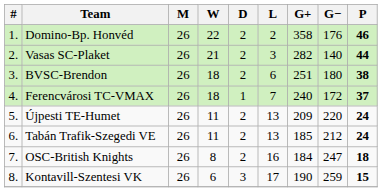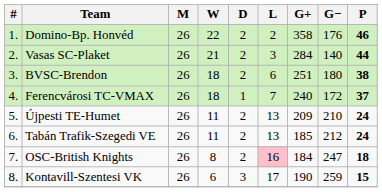 <table class="wikitable" style="text-align: center;">
 <tr>
 <th width="15">#</th>
 <th width="175">Team</th>
 <th width="30">M</th>
 <th width="30">W</th>
 <th width="30">D</th>
 <th width="30">L</th>
 <th width="30">G+</th>
 <th width="30">G−</th>
 <th width="30">P</th>
 </tr>
 <tr style="background: #D0F0C0;">
 <td>1.</td>
 <td align="left">Domino-Bp. Honvéd</td>
 <td>26</td>
 <td>22</td>
 <td>2</td>
 <td>2</td>
 <td>358</td>
 <td>176</td>
 <td><strong>46</strong></td>
 </tr>
 <tr style="background: #D0F0C0;">
 <td>2.</td>
 <td align="left">Vasas SC-Plaket</td>
 <td>26</td>
 <td>21</td>
 <td>2</td>
 <td>3</td>
-<td>282</td>
+<td>284</td>
 <td>140</td>
 <td><strong>44</strong></td>
 </tr>
 <tr style="background: #D0F0C0;">
 <td>3.</td>
 <td align="left">BVSC-Brendon</td>
 <td>26</td>
 <td>18</td>
 <td>2</td>
 <td>6</td>
 <td>251</td>
 <td>180</td>
 <td><strong>38</strong></td>
 </tr>
 <tr style="background: #D0F0C0;">
 <td>4.</td>
 <td align="left">Ferencvárosi TC-VMAX</td>
 <td>26</td>
 <td>18</td>
 <td>1</td>
 <td>7</td>
 <td>240</td>
 <td>172</td>
 <td><strong>37</strong></td>
 </tr>
 <tr>
 <td>5.</td>
 <td align="left">Újpesti TE-Humet</td>
 <td>26</td>
 <td>11</td>
 <td>2</td>
 <td>13</td>
 <td>209</td>
-<td>220</td>
+<td>210</td>
 <td><strong>24</strong></td>
 </tr>
 <tr>
 <td>6.</td>
 <td align="left">Tabán Trafik-Szegedi VE</td>
 <td>26</td>
 <td>11</td>
 <td>2</td>
 <td>13</td>
 <td>185</td>
 <td>212</td>
 <td><strong>24</strong></td>
 </tr>
 <tr>
 <td>7.</td>
 <td align="left">OSC-British Knights</td>
 <td>26</td>
 <td>8</td>
 <td>2</td>
-<td>16</td>
+<td style="background: pink;">16</td>
 <td>184</td>
 <td>247</td>
 <td><strong>18</strong></td>
 </tr>
 <tr>
 <td>8.</td>
 <td align="left">Kontavill-Szentesi VK</td>
 <td>26</td>
 <td>6</td>
 <td>3</td>
 <td>17</td>
 <td>190</td>
 <td>259</td>
 <td><strong>15</strong></td>
 </tr>
 <tr>
 </tr>
 </table>
